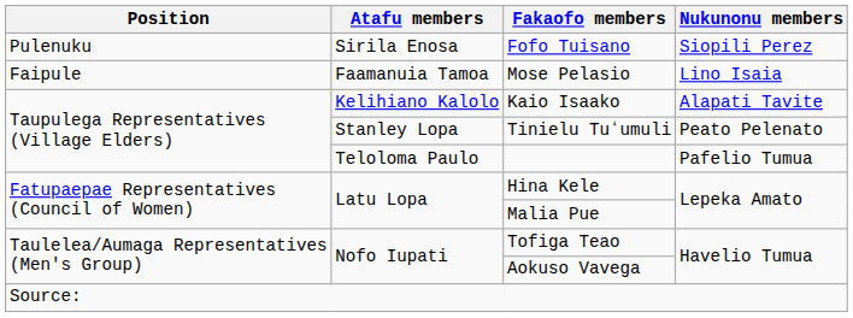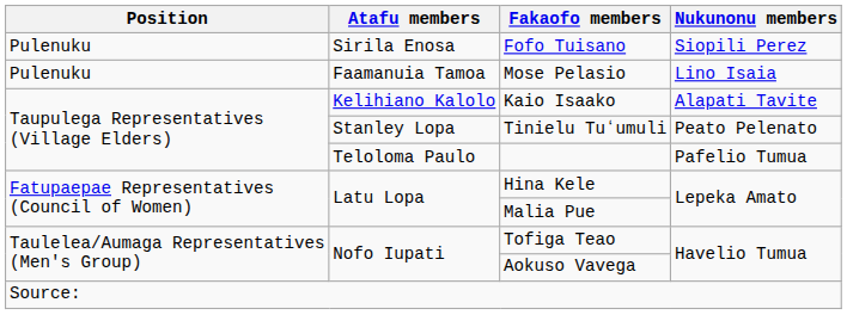 <table class=wikitable>
 <tr>
 <th>Position</th>
 <th><a href='#'>Atafu</a> members</th>
 <th><a href='#'>Fakaofo</a> members</th>
 <th><a href='#'>Nukunonu</a> members</th>
 </tr>
 <tr>
 <td>Pulenuku</td>
 <td>Sirila Enosa</td>
 <td><a href='#'>Fofo Tuisano</a></td>
 <td><a href='#'>Siopili Perez</a></td>
 </tr>
 <tr>
-<td>Faipule</td>
+<td>Pulenuku</td>
 <td>Faamanuia Tamoa</td>
 <td>Mose Pelasio</td>
 <td><a href='#'>Lino Isaia</a></td>
 </tr>
 <tr>
 <td rowspan=3>Taupulega Representatives<br>(Village Elders)</td>
 <td><a href='#'>Kelihiano Kalolo</a></td>
 <td>Kaio Isaako</td>
 <td><a href='#'>Alapati Tavite</a></td>
 </tr>
 <tr>
 <td>Stanley Lopa</td>
 <td>Tinielu Tuʻumuli</td>
 <td>Peato Pelenato</td>
 </tr>
 <tr>
 <td>Teloloma Paulo</td>
 <td></td>
 <td>Pafelio Tumua</td>
 </tr>
 <tr>
 <td rowspan=2><a href='#'>Fatupaepae</a> Representatives<br>(Council of Women)</td>
 <td rowspan="2">Latu Lopa</td>
 <td>Hina Kele</td>
 <td rowspan=2>Lepeka Amato</td>
 </tr>
 <tr>
 <td>Malia Pue</td>
 </tr>
 <tr>
 <td rowspan=2>Taulelea/Aumaga Representatives<br>(Men's Group)</td>
 <td rowspan=2>Nofo Iupati</td>
 <td>Tofiga Teao</td>
 <td rowspan=2>Havelio Tumua</td>
 </tr>
 <tr>
 <td>Aokuso Vavega</td>
 </tr>
 <tr>
 <td colspan=4>Source: </td>
 </tr>
 </table>
